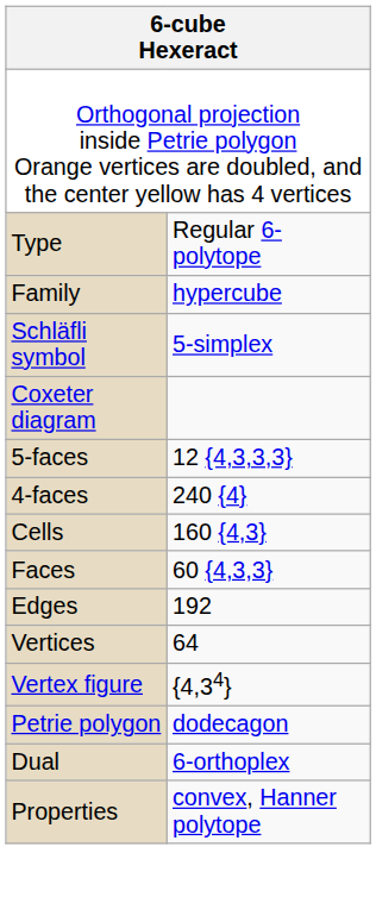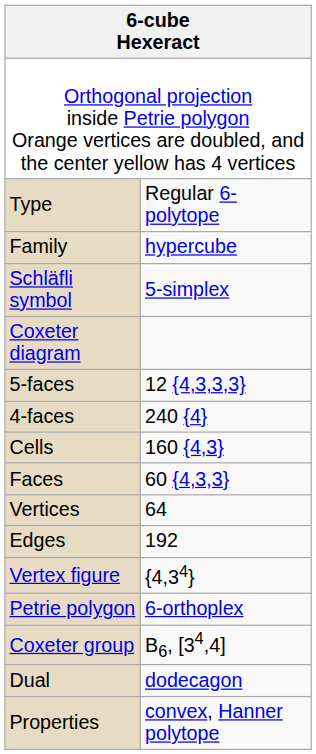 <table class="wikitable" align="right" style="margin-left:10px" width="250">
 <tr>
 <th bgcolor=#e7dcc3 colspan=2>6-cube<br>Hexeract</th>
 </tr>
 <tr>
 <td bgcolor=#ffffff align=center colspan=2><br><a href='#'>Orthogonal projection</a><br>inside <a href='#'>Petrie polygon</a><br>Orange vertices are doubled, and the center yellow has 4 vertices</td>
 </tr>
 <tr>
 <td bgcolor=#e7dcc3>Type</td>
 <td>Regular <a href='#'>6-polytope</a></td>
 </tr>
 <tr>
 <td bgcolor=#e7dcc3>Family</td>
 <td><a href='#'>hypercube</a></td>
 </tr>
 <tr>
 <td bgcolor=#e7dcc3><a href='#'>Schläfli symbol</a></td>
 <td><a href='#'>5-simplex</a></td>
 </tr>
 <tr>
 <td bgcolor=#e7dcc3><a href='#'>Coxeter diagram</a></td>
 <td></td>
 </tr>
 <tr>
 <td bgcolor=#e7dcc3>5-faces</td>
 <td>12 <a href='#'>{4,3,3,3}</a> </td>
 </tr>
 <tr>
 <td bgcolor=#e7dcc3>4-faces</td>
 <td>240 <a href='#'>{4}</a> </td>
 </tr>
 <tr>
 <td bgcolor=#e7dcc3>Cells</td>
 <td>160 <a href='#'>{4,3}</a> </td>
 </tr>
 <tr>
 <td bgcolor=#e7dcc3>Faces</td>
 <td>60 <a href='#'>{4,3,3}</a> </td>
 </tr>
 <tr>
+<td bgcolor=#e7dcc3>Vertices</td>
+<td>64</td>
+</tr>
+<tr>
 <td bgcolor=#e7dcc3>Edges</td>
 <td>192</td>
-</tr>
-<tr>
-<td bgcolor=#e7dcc3>Vertices</td>
-<td>64</td>
 </tr>
 <tr>
 <td bgcolor=#e7dcc3><a href='#'>Vertex figure</a></td>
 <td>{4,3<sup>4</sup>}</td>
 </tr>
 <tr>
 <td bgcolor=#e7dcc3><a href='#'>Petrie polygon</a></td>
-<td><a href='#'>dodecagon</a></td>
+<td><a href='#'>6-orthoplex</a> </td>
+</tr>
+<tr>
+<td bgcolor=#e7dcc3><a href='#'>Coxeter group</a></td>
+<td>B<sub>6</sub>, [3<sup>4</sup>,4]</td>
 </tr>
 <tr>
 <td bgcolor=#e7dcc3>Dual</td>
-<td><a href='#'>6-orthoplex</a> </td>
+<td><a href='#'>dodecagon</a></td>
 </tr>
 <tr>
 <td bgcolor=#e7dcc3>Properties</td>
 <td><a href='#'>convex</a>, <a href='#'>Hanner polytope</a></td>
 </tr>
 </table>
